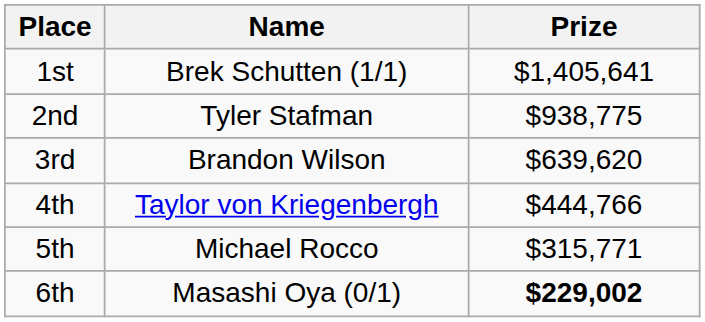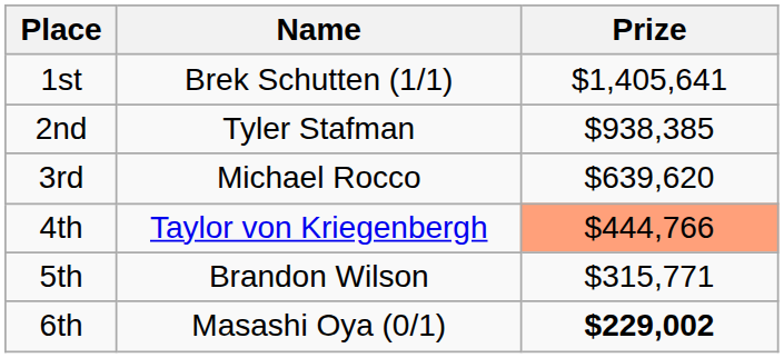 <table class="wikitable">
 <tr>
 <th width="50">Place</th>
 <th width="200">Name</th>
 <th width="125">Prize</th>
 </tr>
 <tr>
 <td align=center>1st</td>
 <td align=center> Brek Schutten (1/1)</td>
 <td align=center>$1,405,641</td>
 </tr>
 <tr>
 <td align=center>2nd</td>
 <td align=center> Tyler Stafman</td>
-<td align=center>$938,775</td>
+<td align=center>$938,385</td>
 </tr>
 <tr>
 <td align=center>3rd</td>
-<td align=center> Brandon Wilson</td>
+<td align=center> Michael Rocco</td>
 <td align=center>$639,620</td>
 </tr>
 <tr>
 <td align=center>4th</td>
 <td align=center> <a href='#'>Taylor von Kriegenbergh</a></td>
-<td align=center>$444,766</td>
+<td align=center style="background: lightsalmon;">$444,766</td>
 </tr>
 <tr>
 <td align=center>5th</td>
-<td align=center> Michael Rocco</td>
+<td align=center> Brandon Wilson</td>
 <td align=center>$315,771</td>
 </tr>
 <tr>
 <td align=center>6th</td>
 <td align=center> Masashi Oya (0/1)</td>
 <td align=center><strong>$229,002</strong></td>
 </tr>
 </table>
